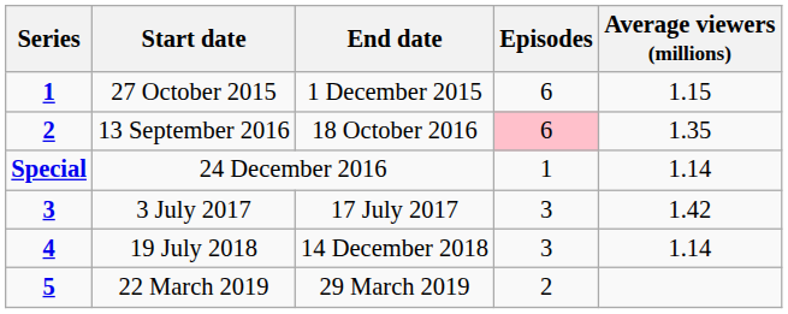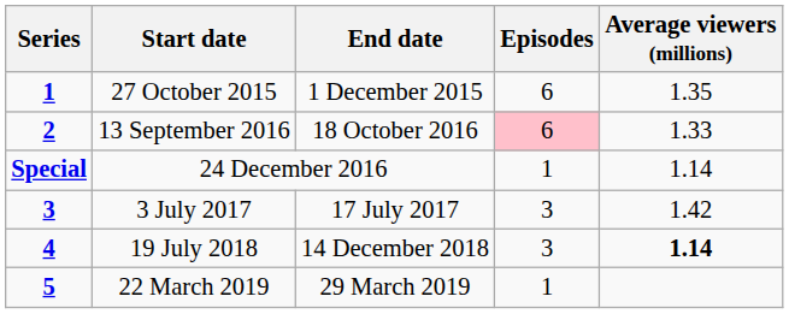 <table class="wikitable" style="text-align:center;">
 <tr>
 <th>Series</th>
 <th>Start date</th>
 <th>End date</th>
 <th>Episodes</th>
 <th>Average viewers<br><small>(millions)</small></th>
 </tr>
 <tr>
 <td><strong><a href='#'>1</a></strong></td>
 <td>27 October 2015</td>
 <td>1 December 2015</td>
 <td>6</td>
-<td>1.15</td>
+<td>1.35</td>
 </tr>
 <tr>
 <td><strong><a href='#'>2</a></strong></td>
 <td>13 September 2016</td>
 <td>18 October 2016</td>
 <td style="background: pink;">6</td>
-<td>1.35</td>
+<td>1.33</td>
 </tr>
 <tr>
 <td><strong><a href='#'>Special</a></strong></td>
 <td colspan=2>24 December 2016</td>
 <td>1</td>
 <td>1.14</td>
 </tr>
 <tr>
 <td><strong><a href='#'>3</a></strong></td>
 <td>3 July 2017</td>
 <td>17 July 2017</td>
 <td>3</td>
 <td>1.42</td>
 </tr>
 <tr>
 <td><strong><a href='#'>4</a></strong></td>
 <td>19 July 2018</td>
 <td>14 December 2018</td>
 <td>3</td>
-<td>1.14</td>
+<td><strong>1.14</strong></td>
 </tr>
 <tr>
 <td><strong><a href='#'>5</a></strong></td>
 <td>22 March 2019</td>
 <td>29 March 2019</td>
-<td>2</td>
+<td>1</td>
 <td></td>
 </tr>
 </table>
